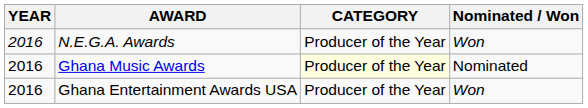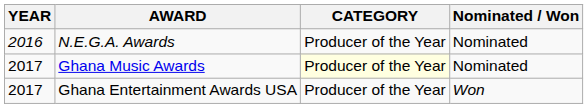 <table class="wikitable">
 <tr>
 <th>YEAR</th>
 <th>AWARD</th>
 <th>CATEGORY</th>
 <th>Nominated / Won</th>
 </tr>
 <tr>
 <td><em>2016</em></td>
 <td><em>N.E.G.A. Awards</em></td>
 <td>Producer of the Year</td>
-<td><em>Won</em></td>
+<td>Nominated</td>
 </tr>
 <tr>
-<td>2016</td>
+<td>2017</td>
 <td><a href='#'>Ghana Music Awards</a></td>
 <td style="background: lightyellow;">Producer of the Year</td>
 <td>Nominated</td>
 </tr>
 <tr>
-<td>2016</td>
+<td>2017</td>
 <td>Ghana Entertainment Awards USA</td>
 <td>Producer of the Year</td>
 <td><em>Won</em></td>
 </tr>
 </table>
